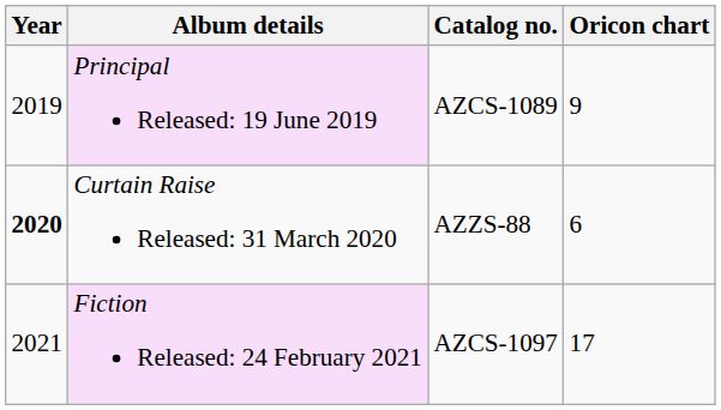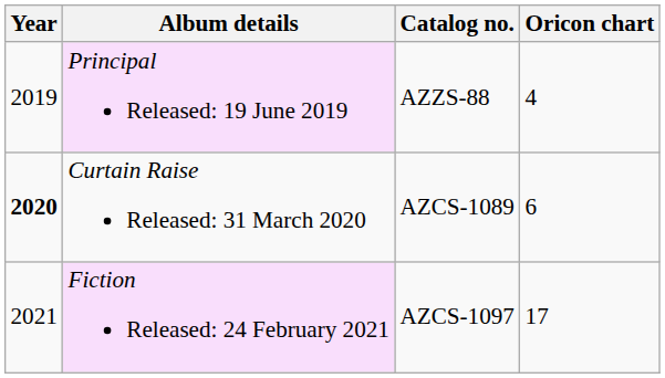 <table class="wikitable" border="1">
 <tr>
 <th>Year</th>
 <th>Album details</th>
 <th>Catalog no.</th>
 <th>Oricon chart</th>
 </tr>
 <tr>
 <td>2019</td>
 <td style="background:#f9defc;"><em>Principal</em><br><ul><li>Released: 19 June 2019</li></ul></td>
-<td>AZCS-1089</td>
-<td>9</td>
+<td>AZZS-88</td>
+<td>4</td>
 </tr>
 <tr>
 <td><strong>2020</strong></td>
 <td><em>Curtain Raise</em><br><ul><li>Released: 31 March 2020</li></ul></td>
-<td>AZZS-88</td>
+<td>AZCS-1089</td>
 <td>6</td>
 </tr>
 <tr>
 <td>2021</td>
 <td style="background:#f9defc;"><em>Fiction</em><br><ul><li>Released: 24 February 2021</li></ul></td>
 <td>AZCS-1097</td>
 <td>17</td>
 </tr>
 </table>
